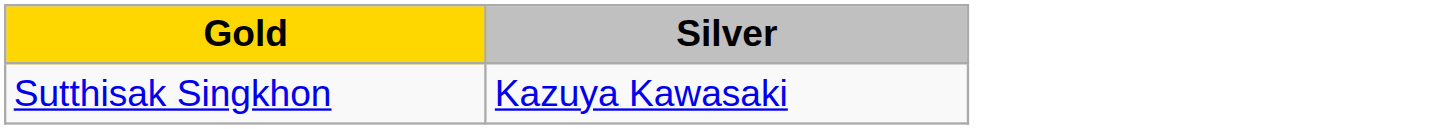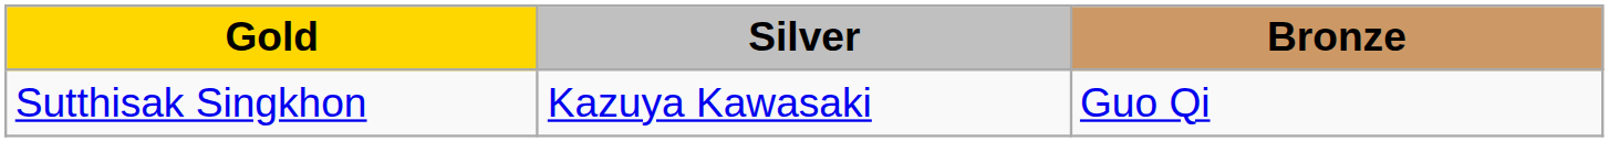 <table class="wikitable" style="text-align:left">
 <tr align="center">
 <td width=200 bgcolor=gold><strong>Gold</strong></td>
 <td width=200 bgcolor=silver><strong>Silver</strong></td>
+<td width=200 bgcolor=CC9966><strong>Bronze</strong></td>
 </tr>
 <tr>
 <td><a href='#'>Sutthisak Singkhon</a><br><em></em></td>
 <td><a href='#'>Kazuya Kawasaki</a><br><em></em></td>
+<td><a href='#'>Guo Qi</a><br><em></em></td>
 </tr>
 </table>
